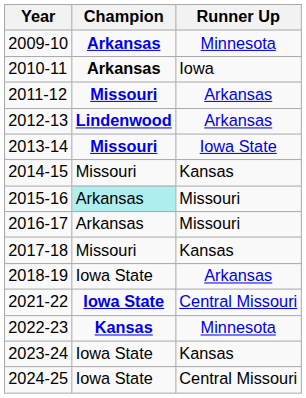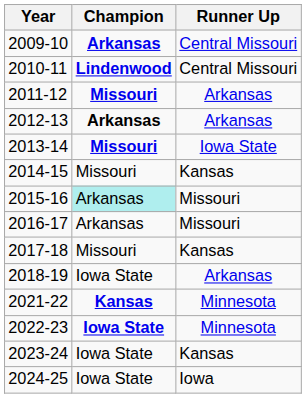 <table class=wikitable>
 <tr>
 <th>Year</th>
 <th>Champion</th>
 <th>Runner Up</th>
 </tr>
 <tr>
 <td>2009-10</td>
 <td align=center><strong><a href='#'>Arkansas</a></strong></td>
-<td align=center><a href='#'>Minnesota</a></td>
+<td align=center><a href='#'>Central Missouri</a></td>
 </tr>
 <tr>
 <td>2010-11</td>
-<td align=center><strong>Arkansas</strong></td>
-<td>Iowa</td>
+<td align=center><strong><a href='#'>Lindenwood</a></strong></td>
+<td align=center>Central Missouri</td>
 </tr>
 <tr>
 <td>2011-12</td>
 <td align=center><strong><a href='#'>Missouri</a></strong></td>
 <td align=center><a href='#'>Arkansas</a></td>
 </tr>
 <tr>
 <td>2012-13</td>
-<td align=center><strong><a href='#'>Lindenwood</a></strong></td>
+<td align=center><strong>Arkansas</strong></td>
 <td align=center><a href='#'>Arkansas</a></td>
 </tr>
 <tr>
 <td>2013-14</td>
 <td align=center><strong><a href='#'>Missouri</a></strong></td>
 <td align=center><a href='#'>Iowa State</a></td>
 </tr>
 <tr>
 <td>2014-15</td>
 <td>Missouri</td>
 <td>Kansas</td>
 </tr>
 <tr>
 <td>2015-16</td>
 <td style="background: paleturquoise;">Arkansas</td>
 <td>Missouri</td>
 </tr>
 <tr>
 <td>2016-17</td>
 <td>Arkansas</td>
 <td>Missouri</td>
 </tr>
 <tr>
 <td>2017-18</td>
 <td>Missouri</td>
 <td>Kansas</td>
 </tr>
 <tr>
 <td>2018-19</td>
 <td>Iowa State</td>
 <td align=center><a href='#'>Arkansas</a></td>
 </tr>
 <tr>
 <td>2021-22</td>
-<td align=center><strong><a href='#'>Iowa State</a></strong></td>
-<td align=center><a href='#'>Central Missouri</a></td>
+<td align=center><strong><a href='#'>Kansas</a></strong></td>
+<td align=center><a href='#'>Minnesota</a></td>
 </tr>
 <tr>
 <td>2022-23</td>
-<td align=center><strong><a href='#'>Kansas</a></strong></td>
+<td align=center><strong><a href='#'>Iowa State</a></strong></td>
 <td align=center><a href='#'>Minnesota</a></td>
 </tr>
 <tr>
 <td>2023-24</td>
 <td>Iowa State</td>
 <td>Kansas</td>
 </tr>
 <tr>
 <td>2024-25</td>
 <td>Iowa State</td>
-<td align=center>Central Missouri</td>
+<td>Iowa</td>
 </tr>
 </table>
